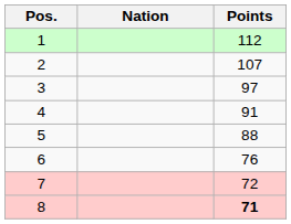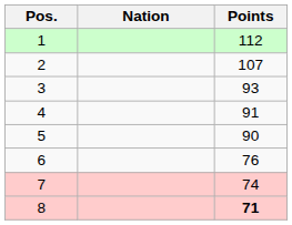 <table class="wikitable gauche" cellspacing="1" style="width:300px;">
 <tr style="background:#efefef; text-align:center;">
 <th style="width:70px;">Pos.</th>
 <th>Nation</th>
 <th style="width:70px;">Points</th>
 </tr>
 <tr style="vertical-align:top; text-align:center; background:#ccffcc;">
 <td>1</td>
 <td style="text-align:left;"></td>
 <td>112</td>
 </tr>
 <tr style="vertical-align:top; text-align:center;">
 <td>2</td>
 <td style="text-align:left;"></td>
 <td>107</td>
 </tr>
 <tr style="vertical-align:top; text-align:center;">
 <td>3</td>
 <td style="text-align:left;"></td>
-<td>97</td>
+<td>93</td>
 </tr>
 <tr style="vertical-align:top; text-align:center;">
 <td>4</td>
 <td style="text-align:left;"></td>
 <td>91</td>
 </tr>
 <tr style="vertical-align:top; text-align:center;">
 <td>5</td>
 <td style="text-align:left;"></td>
-<td>88</td>
+<td>90</td>
 </tr>
 <tr style="vertical-align:top; text-align:center;">
 <td>6</td>
 <td style="text-align:left;"></td>
 <td>76</td>
 </tr>
 <tr style="vertical-align:top; text-align:center; background:#ffcccc;">
 <td>7</td>
 <td style="text-align:left;"></td>
-<td>72</td>
+<td>74</td>
 </tr>
 <tr style="vertical-align:top; text-align:center; background:#ffcccc;">
 <td>8</td>
 <td style="text-align:left;"></td>
 <td><strong>71</strong></td>
 </tr>
 </table>
